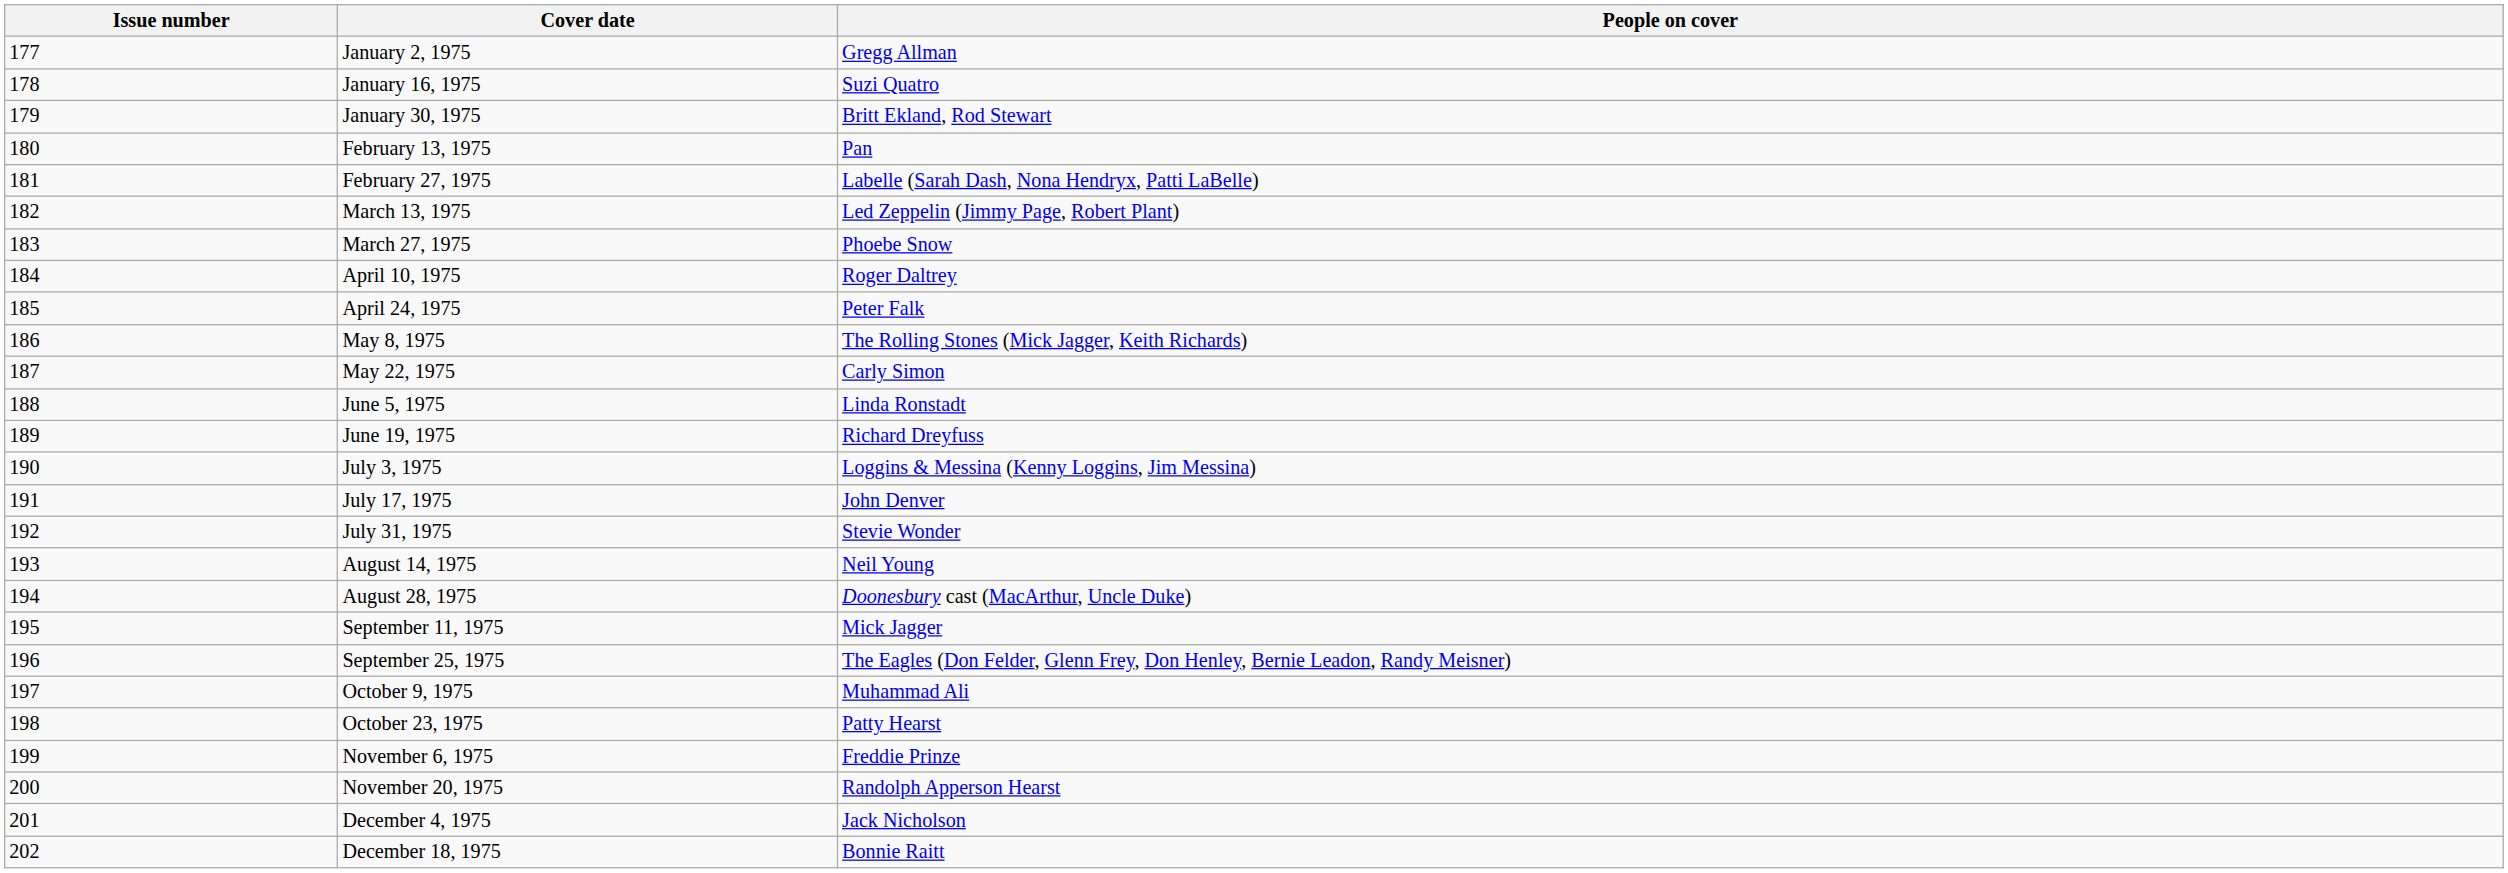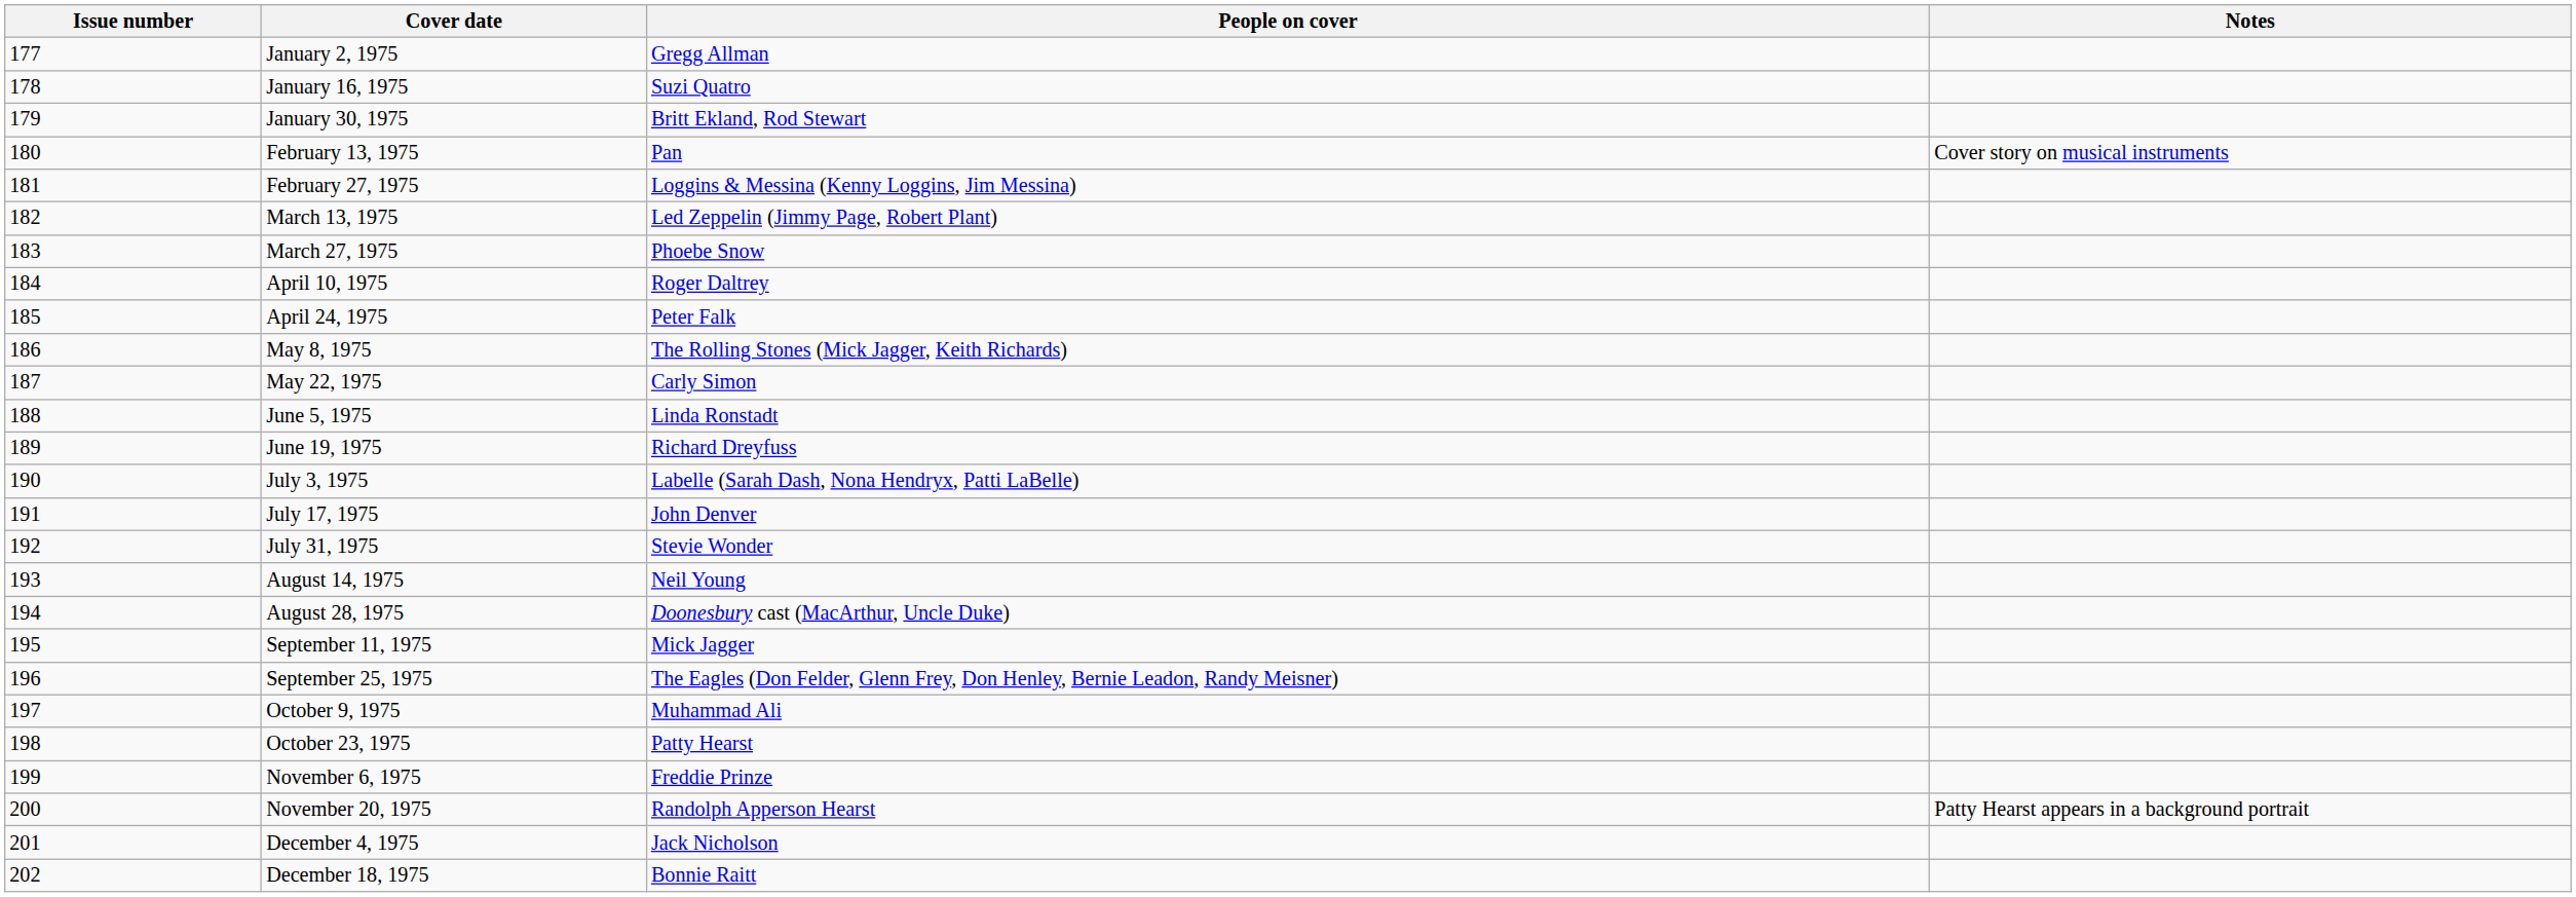 <table class="wikitable sortable" style="margin:auto;width:100%;">
 <tr style="background:#ccf;">
 <th style="width:10%;">Issue number</th>
 <th style="width:15%;">Cover date</th>
 <th style="width:50%;">People on cover</th>
+<th style="width:25%;">Notes</th>
 </tr>
 <tr>
 <td>177</td>
 <td>January 2, 1975</td>
 <td><a href='#'>Gregg Allman</a></td>
+<td></td>
 </tr>
 <tr>
 <td>178</td>
 <td>January 16, 1975</td>
 <td><a href='#'>Suzi Quatro</a></td>
+<td></td>
 </tr>
 <tr>
 <td>179</td>
 <td>January 30, 1975</td>
 <td><a href='#'>Britt Ekland</a>, <a href='#'>Rod Stewart</a></td>
+<td></td>
 </tr>
 <tr>
 <td>180</td>
 <td>February 13, 1975</td>
 <td><a href='#'>Pan</a></td>
+<td>Cover story on <a href='#'>musical instruments</a></td>
 </tr>
 <tr>
 <td>181</td>
 <td>February 27, 1975</td>
-<td><a href='#'>Labelle</a> (<a href='#'>Sarah Dash</a>, <a href='#'>Nona Hendryx</a>, <a href='#'>Patti LaBelle</a>)</td>
+<td><a href='#'>Loggins & Messina</a> (<a href='#'>Kenny Loggins</a>, <a href='#'>Jim Messina</a>)</td>
+<td></td>
 </tr>
 <tr>
 <td>182</td>
 <td>March 13, 1975</td>
 <td><a href='#'>Led Zeppelin</a> (<a href='#'>Jimmy Page</a>, <a href='#'>Robert Plant</a>)</td>
+<td></td>
 </tr>
 <tr>
 <td>183</td>
 <td>March 27, 1975</td>
 <td><a href='#'>Phoebe Snow</a></td>
+<td></td>
 </tr>
 <tr>
 <td>184</td>
 <td>April 10, 1975</td>
 <td><a href='#'>Roger Daltrey</a></td>
+<td></td>
 </tr>
 <tr>
 <td>185</td>
 <td>April 24, 1975</td>
 <td><a href='#'>Peter Falk</a></td>
+<td></td>
 </tr>
 <tr>
 <td>186</td>
 <td>May 8, 1975</td>
 <td><a href='#'>The Rolling Stones</a> (<a href='#'>Mick Jagger</a>, <a href='#'>Keith Richards</a>)</td>
+<td></td>
 </tr>
 <tr>
 <td>187</td>
 <td>May 22, 1975</td>
 <td><a href='#'>Carly Simon</a></td>
+<td></td>
 </tr>
 <tr>
 <td>188</td>
 <td>June 5, 1975</td>
 <td><a href='#'>Linda Ronstadt</a></td>
+<td></td>
 </tr>
 <tr>
 <td>189</td>
 <td>June 19, 1975</td>
 <td><a href='#'>Richard Dreyfuss</a></td>
+<td></td>
 </tr>
 <tr>
 <td>190</td>
 <td>July 3, 1975</td>
-<td><a href='#'>Loggins & Messina</a> (<a href='#'>Kenny Loggins</a>, <a href='#'>Jim Messina</a>)</td>
+<td><a href='#'>Labelle</a> (<a href='#'>Sarah Dash</a>, <a href='#'>Nona Hendryx</a>, <a href='#'>Patti LaBelle</a>)</td>
+<td></td>
 </tr>
 <tr>
 <td>191</td>
 <td>July 17, 1975</td>
 <td><a href='#'>John Denver</a></td>
+<td></td>
 </tr>
 <tr>
 <td>192</td>
 <td>July 31, 1975</td>
 <td><a href='#'>Stevie Wonder</a></td>
+<td></td>
 </tr>
 <tr>
 <td>193</td>
 <td>August 14, 1975</td>
 <td><a href='#'>Neil Young</a></td>
+<td></td>
 </tr>
 <tr>
 <td>194</td>
 <td>August 28, 1975</td>
 <td><em><a href='#'>Doonesbury</a></em> cast (<a href='#'>MacArthur</a>, <a href='#'>Uncle Duke</a>)</td>
+<td></td>
 </tr>
 <tr>
 <td>195</td>
 <td>September 11, 1975</td>
 <td><a href='#'>Mick Jagger</a></td>
+<td></td>
 </tr>
 <tr>
 <td>196</td>
 <td>September 25, 1975</td>
 <td><a href='#'>The Eagles</a> (<a href='#'>Don Felder</a>, <a href='#'>Glenn Frey</a>, <a href='#'>Don Henley</a>, <a href='#'>Bernie Leadon</a>, <a href='#'>Randy Meisner</a>)</td>
+<td></td>
 </tr>
 <tr>
 <td>197</td>
 <td>October 9, 1975</td>
 <td><a href='#'>Muhammad Ali</a></td>
+<td></td>
 </tr>
 <tr>
 <td>198</td>
 <td>October 23, 1975</td>
 <td><a href='#'>Patty Hearst</a></td>
+<td></td>
 </tr>
 <tr>
 <td>199</td>
 <td>November 6, 1975</td>
 <td><a href='#'>Freddie Prinze</a></td>
+<td></td>
 </tr>
 <tr>
 <td>200</td>
 <td>November 20, 1975</td>
 <td><a href='#'>Randolph Apperson Hearst</a></td>
+<td>Patty Hearst appears in a background portrait</td>
 </tr>
 <tr>
 <td>201</td>
 <td>December 4, 1975</td>
 <td><a href='#'>Jack Nicholson</a></td>
+<td></td>
 </tr>
 <tr>
 <td>202</td>
 <td>December 18, 1975</td>
 <td><a href='#'>Bonnie Raitt</a></td>
+<td></td>
 </tr>
 </table>
